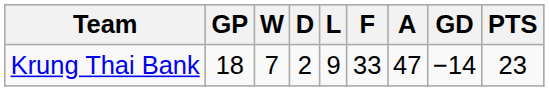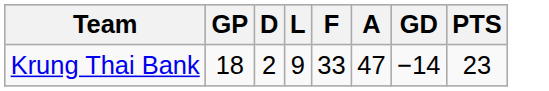 <table class="wikitable" style="text-align:center;">
 <tr>
 <th>Team</th>
 <th>GP</th>
-<th>W</th>
 <th>D</th>
 <th>L</th>
 <th>F</th>
 <th>A</th>
 <th>GD</th>
 <th>PTS</th>
 </tr>
 <tr style="">
 <td><a href='#'>Krung Thai Bank</a></td>
 <td>18</td>
-<td>7</td>
 <td>2</td>
 <td>9</td>
 <td>33</td>
 <td>47</td>
 <td>−14</td>
 <td>23</td>
 </tr>
 </table>
